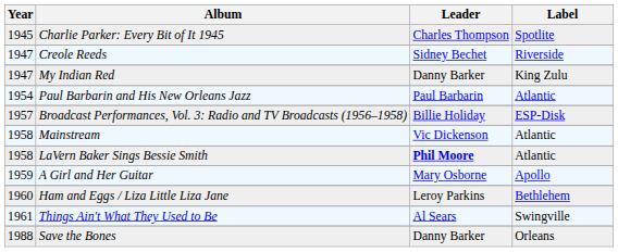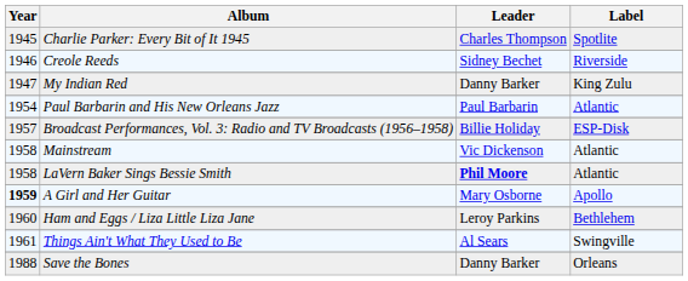 <table Class="wikitable"|width=100%>
 <tr bgcolor="#CCCCCC">
 <th align="center" valign="bottom" style="min-width:20px">Year</th>
 <th align="center" vallign="bottom" style="min-width:230px">Album</th>
 <th align="center" valign="bottom" style="min-width:50px">Leader</th>
 <th align="center" valign="bottom" style="min-width:120px">Label</th>
 </tr>
 <tr bgcolor="#efefef">
 <td align="left" valign="top">1945</td>
 <td align="left" valign="top"><em>Charlie Parker: Every Bit of It 1945</em></td>
 <td align="left" valign="top" align="center"><a href='#'>Charles Thompson</a></td>
 <td align="left" valign="top"><a href='#'>Spotlite</a></td>
 </tr>
 <tr>
 </tr>
 <tr bgcolor="#F0F8FF">
-<td align="left" valign="top">1947</td>
+<td align="left" valign="top">1946</td>
 <td align="left" valign="top"><em>Creole Reeds</em></td>
 <td align="left" valign="top" align="center"><a href='#'>Sidney Bechet</a></td>
 <td align="left" valign="top"><a href='#'>Riverside</a></td>
 </tr>
 <tr>
 </tr>
 <tr bgcolor="#efefef">
 <td align="left" valign="top">1947</td>
 <td align="left" valign="top"><em>My Indian Red</em></td>
 <td align="left" valign="top" align="center">Danny Barker</td>
 <td align="left" valign="top">King Zulu</td>
 </tr>
 <tr>
 </tr>
 <tr bgcolor="#F0F8FF">
 <td align="left" valign="top">1954</td>
 <td align="left" valign="top"><em>Paul Barbarin and His New Orleans Jazz</em></td>
 <td align="left" valign="top" align="center"><a href='#'>Paul Barbarin</a></td>
 <td align="left" valign="top"><a href='#'>Atlantic</a></td>
 </tr>
 <tr>
 </tr>
 <tr bgcolor="#efefef">
 <td align="left" valign="top">1957</td>
 <td align="left" valign="top"><em>Broadcast Performances, Vol. 3: Radio and TV Broadcasts (1956–1958)</em></td>
 <td align="left" valign="top" align="center"><a href='#'>Billie Holiday</a></td>
 <td align="left" valign="top"><a href='#'>ESP-Disk</a></td>
 </tr>
 <tr>
 </tr>
 <tr bgcolor="#F0F8FF">
 <td align="left" valign="top">1958</td>
 <td align="left" valign="top"><em>Mainstream</em></td>
 <td align="left" valign="top" align="center"><a href='#'>Vic Dickenson</a></td>
 <td align="left" valign="top">Atlantic</td>
 </tr>
 <tr>
 </tr>
 <tr bgcolor="#efefef">
 <td align="left" valign="top">1958</td>
 <td align="left" valign="top"><em>LaVern Baker Sings Bessie Smith</em></td>
 <td align="left" valign="top" align="center"><strong><a href='#'>Phil Moore</a></strong></td>
 <td align="left" valign="top">Atlantic</td>
 </tr>
 <tr>
 </tr>
 <tr bgcolor="#F0F8FF">
-<td align="left" valign="top">1959</td>
+<td align="left" valign="top"><strong>1959</strong></td>
 <td align="left" valign="top"><em>A Girl and Her Guitar</em></td>
 <td align="left" valign="top" align="center"><a href='#'>Mary Osborne</a></td>
 <td align="left" valign="top"><a href='#'>Apollo</a></td>
 </tr>
 <tr>
 </tr>
 <tr bgcolor="#efefef">
 <td align="left" valign="top">1960</td>
 <td align="left" valign="top"><em>Ham and Eggs / Liza Little Liza Jane</em></td>
 <td align="left" valign="top" align="center">Leroy Parkins</td>
 <td align="left" valign="top"><a href='#'>Bethlehem</a></td>
 </tr>
 <tr>
 </tr>
 <tr bgcolor="#F0F8FF">
 <td align="left" valign="top">1961</td>
 <td align="left" valign="top"><em><a href='#'>Things Ain't What They Used to Be</a></em></td>
 <td align="left" valign="top" align="center"><a href='#'>Al Sears</a></td>
 <td align="left" valign="top">Swingville</td>
 </tr>
 <tr>
 </tr>
 <tr bgcolor="#efefef">
 <td align="left" valign="top">1988</td>
 <td align="left" valign="top"><em>Save the Bones</em></td>
 <td align="left" valign="top" align="center">Danny Barker</td>
 <td align="left" valign="top">Orleans</td>
 </tr>
 </table>
